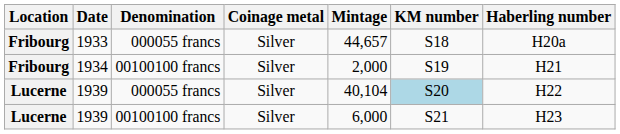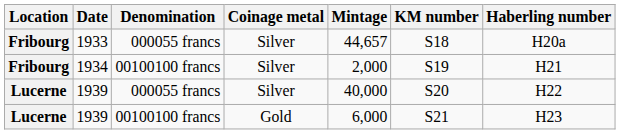 <table class="wikitable sortable" width="100%" style="text-align:center;">
 <tr>
 <th scope="col">Location</th>
 <th scope="col">Date</th>
 <th scope="col">Denomination</th>
 <th scope="col">Coinage metal</th>
 <th scope="col">Mintage</th>
 <th scope="col">KM number</th>
 <th scope="col">Haberling number</th>
 </tr>
 <tr>
 <th scope="row">Fribourg</th>
 <td>1933</td>
 <td style="text-align:right;"><span>00005</span>5 francs</td>
 <td>Silver</td>
 <td style="text-align:right;">44,657</td>
 <td>S18</td>
 <td>H20a</td>
 </tr>
 <tr>
 <th scope="row">Fribourg</th>
 <td>1934</td>
 <td style="text-align:right;"><span>00100</span>100 francs</td>
 <td>Silver</td>
 <td style="text-align:right;">2,000</td>
 <td>S19</td>
 <td>H21</td>
 </tr>
 <tr>
 <th scope="row">Lucerne</th>
 <td>1939</td>
 <td style="text-align:right;"><span>00005</span>5 francs</td>
 <td>Silver</td>
-<td style="text-align:right;">40,104</td>
-<td style="background: lightblue;">S20</td>
+<td style="text-align:right;">40,000</td>
+<td>S20</td>
 <td>H22</td>
 </tr>
 <tr>
 <th scope="row">Lucerne</th>
 <td>1939</td>
 <td style="text-align:right;"><span>00100</span>100 francs</td>
-<td>Silver</td>
+<td>Gold</td>
 <td style="text-align:right;">6,000</td>
 <td>S21</td>
 <td>H23</td>
 </tr>
 </table>
